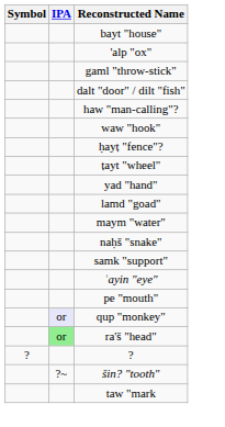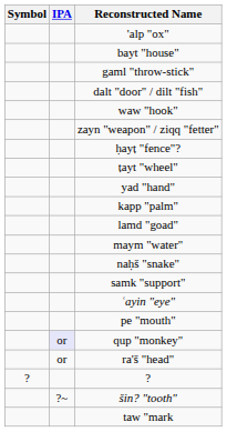 <table class="wikitable" style="border-collapse:collapse; text-align:center;">
 <tr>
 <th>Symbol</th>
 <th><a href='#'>IPA</a></th>
 <th>Reconstructed Name</th>
 </tr>
 <tr>
 <td></td>
 <td></td>
-<td>bayt "house"</td>
+<td>'alp "ox"</td>
 </tr>
 <tr>
 <td></td>
 <td></td>
-<td>'alp "ox"</td>
+<td>bayt "house"</td>
 </tr>
 <tr>
 <td></td>
 <td></td>
 <td>gaml "throw-stick"</td>
 </tr>
 <tr>
 <td></td>
 <td></td>
 <td>dalt "door" / dilt "fish"</td>
 </tr>
 <tr>
 <td></td>
 <td></td>
-<td>haw "man-calling"?</td>
+<td>waw "hook"</td>
 </tr>
 <tr>
 <td></td>
 <td></td>
-<td>waw "hook"</td>
+<td>zayn "weapon" / ziqq "fetter"</td>
 </tr>
 <tr>
 <td></td>
 <td></td>
 <td>ḥayṭ "fence"?</td>
 </tr>
 <tr>
 <td></td>
 <td></td>
 <td>ṭayt "wheel"</td>
 </tr>
 <tr>
 <td></td>
 <td></td>
 <td>yad "hand"</td>
+</tr>
+<tr>
+<td></td>
+<td></td>
+<td>kapp "palm"</td>
 </tr>
 <tr>
 <td></td>
 <td></td>
 <td>lamd "goad"</td>
 </tr>
 <tr>
 <td></td>
 <td></td>
 <td>maym "water"</td>
 </tr>
 <tr>
 <td></td>
 <td></td>
 <td>naḥš "snake"</td>
 </tr>
 <tr>
 <td></td>
 <td></td>
 <td>samk "support"</td>
 </tr>
 <tr>
 <td></td>
 <td></td>
 <td><em>ʿayin "eye"</em></td>
 </tr>
 <tr>
 <td></td>
 <td></td>
 <td>pe "mouth"</td>
 </tr>
 <tr>
 <td></td>
 <td style="background: lavender;"> or </td>
 <td>qup "monkey"</td>
 </tr>
 <tr>
 <td></td>
-<td style="background: lightgreen;"> or </td>
+<td> or </td>
 <td>ra'š "head"</td>
 </tr>
 <tr>
 <td>? </td>
 <td></td>
 <td>?</td>
 </tr>
 <tr>
 <td></td>
 <td>?~</td>
 <td><em>šin? "tooth"</em></td>
 </tr>
 <tr>
 <td></td>
 <td></td>
 <td>taw "mark</td>
 </tr>
 </table>
